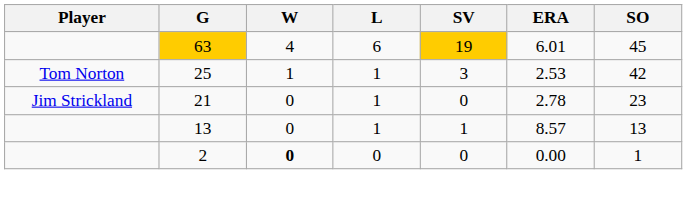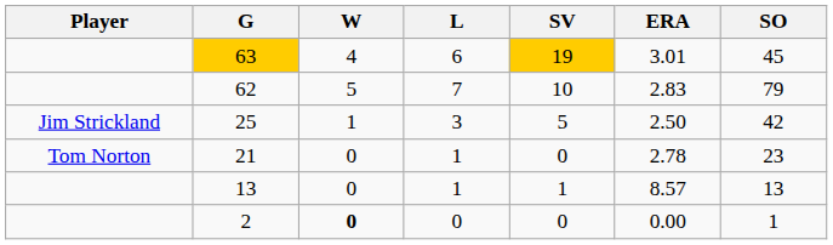 <table class="wikitable sortable">
 <tr>
 <th bgcolor="#DDDDFF" width="16%">Player</th>
 <th bgcolor="#DDDDFF" width="9%">G</th>
 <th bgcolor="#DDDDFF" width="9%">W</th>
 <th bgcolor="#DDDDFF" width="9%">L</th>
 <th bgcolor="#DDDDFF" width="9%">SV</th>
 <th bgcolor="#DDDDFF" width="9%">ERA</th>
 <th bgcolor="#DDDDFF" width="9%">SO</th>
 </tr>
 <tr align="center">
 <td></td>
 <td bgcolor="#FFCC00">63</td>
 <td>4</td>
 <td>6</td>
 <td bgcolor="#FFCC00">19</td>
-<td>6.01</td>
+<td>3.01</td>
 <td>45</td>
 </tr>
 <tr align="center">
-<td><a href='#'>Tom Norton</a></td>
+<td></td>
+<td>62</td>
+<td>5</td>
+<td>7</td>
+<td>10</td>
+<td>2.83</td>
+<td>79</td>
+</tr>
+<tr align="center">
+<td><a href='#'>Jim Strickland</a></td>
 <td>25</td>
 <td>1</td>
-<td>1</td>
 <td>3</td>
-<td>2.53</td>
+<td>5</td>
+<td>2.50</td>
 <td>42</td>
 </tr>
 <tr align=center>
-<td><a href='#'>Jim Strickland</a></td>
+<td><a href='#'>Tom Norton</a></td>
 <td>21</td>
 <td>0</td>
 <td>1</td>
 <td>0</td>
 <td>2.78</td>
 <td>23</td>
 </tr>
 <tr align=center>
 <td></td>
 <td>13</td>
 <td>0</td>
 <td>1</td>
 <td>1</td>
 <td>8.57</td>
 <td>13</td>
 </tr>
 <tr align="center">
 <td></td>
 <td>2</td>
 <td><strong>0</strong></td>
 <td>0</td>
 <td>0</td>
 <td>0.00</td>
 <td>1</td>
 </tr>
 </table>
